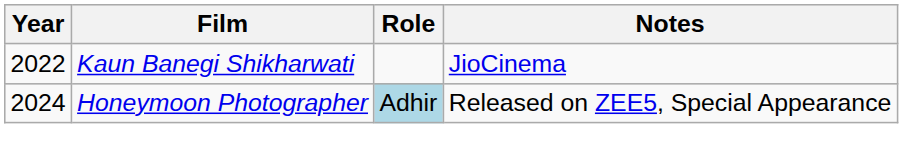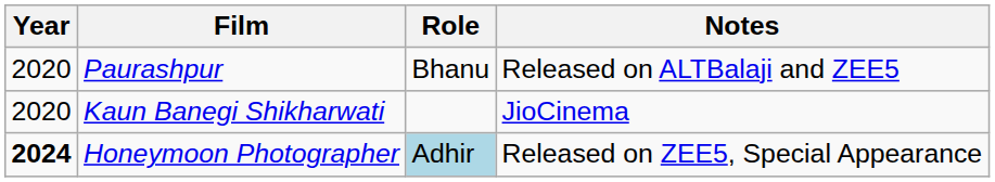 <table class="wikitable">
 <tr style="text-align:center;">
 <th scope="col">Year</th>
 <th scope="col">Film</th>
 <th scope="col">Role</th>
 <th class="unsortable" scope="col">Notes</th>
 </tr>
 <tr>
-<td>2022</td>
+<td>2020</td>
+<td><em><a href='#'>Paurashpur</a></em></td>
+<td>Bhanu</td>
+<td>Released on <a href='#'>ALTBalaji</a> and <a href='#'>ZEE5</a></td>
+</tr>
+<tr>
+<td>2020</td>
 <td><em><a href='#'>Kaun Banegi Shikharwati</a></em></td>
 <td></td>
 <td><a href='#'>JioCinema</a></td>
 </tr>
 <tr>
-<td>2024</td>
+<td><strong>2024</strong></td>
 <td><em><a href='#'>Honeymoon Photographer</a></em></td>
 <td style="background: lightblue;">Adhir</td>
 <td>Released on <a href='#'>ZEE5</a>, Special Appearance</td>
 </tr>
 </table>
